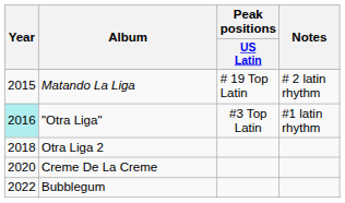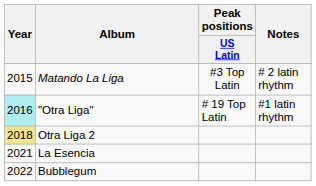 <table class="wikitable">
 <tr>
 <th align="center" rowspan="2" width="10">Year</th>
 <th align="center" rowspan="2" width="220">Album</th>
 <th align="center" colspan="1" width="20">Peak positions</th>
 <th align="center" rowspan="2" width="70">Notes</th>
 </tr>
 <tr>
 <th scope="col" style="width:3em;font-size:90%;"><a href='#'>US <br>Latin</a><br></th>
 </tr>
 <tr>
 <td style="text-align:center;">2015</td>
 <td><em>Matando La Liga</em></td>
-<td># 19 Top Latin</td>
+<td style="text-align:center;">#3 Top Latin</td>
 <td># 2 latin rhythm</td>
 </tr>
 <tr>
 <td style="background: paleturquoise;">2016</td>
 <td>"Otra Liga"</td>
-<td style="text-align:center;">#3 Top Latin</td>
+<td># 19 Top Latin</td>
 <td style="text-align:left;">#1 latin rhythm</td>
 </tr>
 <tr>
-<td>2018</td>
+<td style="background: khaki;">2018</td>
 <td>Otra Liga 2</td>
 <td style="text-align:center;"></td>
 <td style="text-align:left;"></td>
 </tr>
 <tr>
-<td>2020</td>
-<td>Creme De La Creme</td>
+<td>2021</td>
+<td>La Esencia</td>
 <td style="text-align:center;"></td>
 <td style="text-align:left;"></td>
 </tr>
 <tr>
 <td>2022</td>
 <td>Bubblegum</td>
 <td style="text-align:center;"></td>
 <td style="text-align:left;"></td>
 </tr>
 </table>
